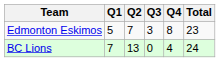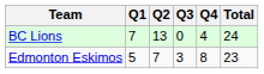 <table class="wikitable">
 <tr>
 <th>Team</th>
 <th>Q1</th>
 <th>Q2</th>
 <th>Q3</th>
 <th>Q4</th>
 <th>Total</th>
 </tr>
+<tr style="background-color:#ddffdd">
+<td><a href='#'>BC Lions</a></td>
+<td>7</td>
+<td>13</td>
+<td>0</td>
+<td>4</td>
+<td>24</td>
+</tr>
 <tr>
 <td><a href='#'>Edmonton Eskimos</a></td>
 <td>5</td>
 <td>7</td>
 <td>3</td>
 <td>8</td>
 <td>23</td>
 </tr>
-<tr style="background-color:#ddffdd">
-<td><a href='#'>BC Lions</a></td>
-<td>7</td>
-<td>13</td>
-<td>0</td>
-<td>4</td>
-<td>24</td>
-</tr>
 </table>
